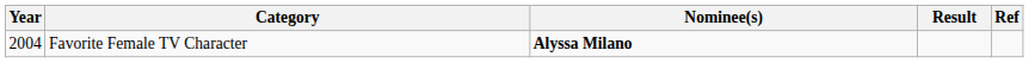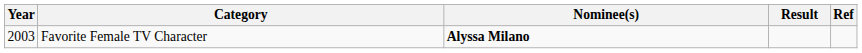 <table class="wikitable">
 <tr>
 <th>Year</th>
 <th width=470>Category</th>
 <th width=375>Nominee(s)</th>
 <th width=65>Result</th>
 <th>Ref</th>
 </tr>
 <tr>
-<td>2004</td>
+<td>2003</td>
 <td>Favorite Female TV Character</td>
 <td><strong>Alyssa Milano</strong></td>
 <td></td>
 <td></td>
 </tr>
 </table>
